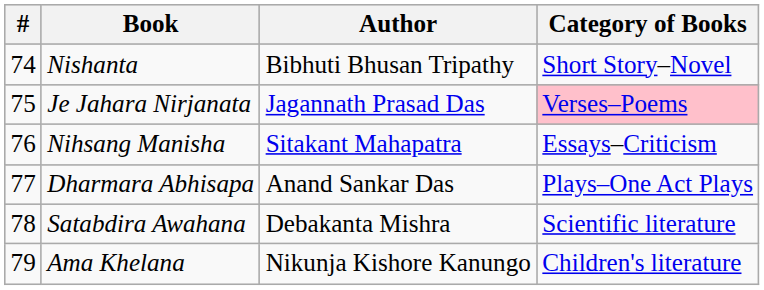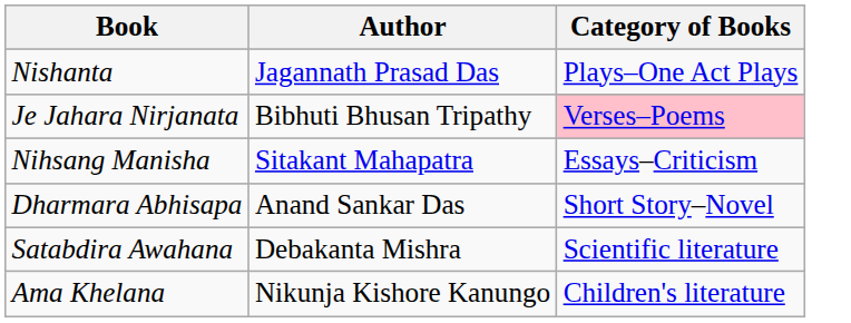 <table class="wikitable">
 <tr>
-<th>#</th>
 <th>Book</th>
 <th>Author</th>
 <th>Category of Books</th>
 </tr>
 <tr>
-<td>74</td>
 <td><em>Nishanta</em></td>
-<td>Bibhuti Bhusan Tripathy</td>
-<td><a href='#'>Short Story</a>–<a href='#'>Novel</a></td>
+<td><a href='#'>Jagannath Prasad Das</a></td>
+<td><a href='#'>Plays–One Act Plays</a></td>
 </tr>
 <tr>
-<td>75</td>
 <td><em>Je Jahara Nirjanata</em></td>
-<td><a href='#'>Jagannath Prasad Das</a></td>
+<td>Bibhuti Bhusan Tripathy</td>
 <td style="background: pink;"><a href='#'>Verses–Poems</a></td>
 </tr>
 <tr>
-<td>76</td>
 <td><em>Nihsang Manisha</em></td>
 <td><a href='#'>Sitakant Mahapatra</a></td>
 <td><a href='#'>Essays</a>–<a href='#'>Criticism</a></td>
 </tr>
 <tr>
-<td>77</td>
 <td><em>Dharmara Abhisapa</em></td>
 <td>Anand Sankar Das</td>
-<td><a href='#'>Plays–One Act Plays</a></td>
+<td><a href='#'>Short Story</a>–<a href='#'>Novel</a></td>
 </tr>
 <tr>
-<td>78</td>
 <td><em>Satabdira Awahana</em></td>
 <td>Debakanta Mishra</td>
 <td><a href='#'>Scientific literature</a></td>
 </tr>
 <tr>
-<td>79</td>
 <td><em>Ama Khelana</em></td>
 <td>Nikunja Kishore Kanungo</td>
 <td><a href='#'>Children's literature</a></td>
 </tr>
 </table>
